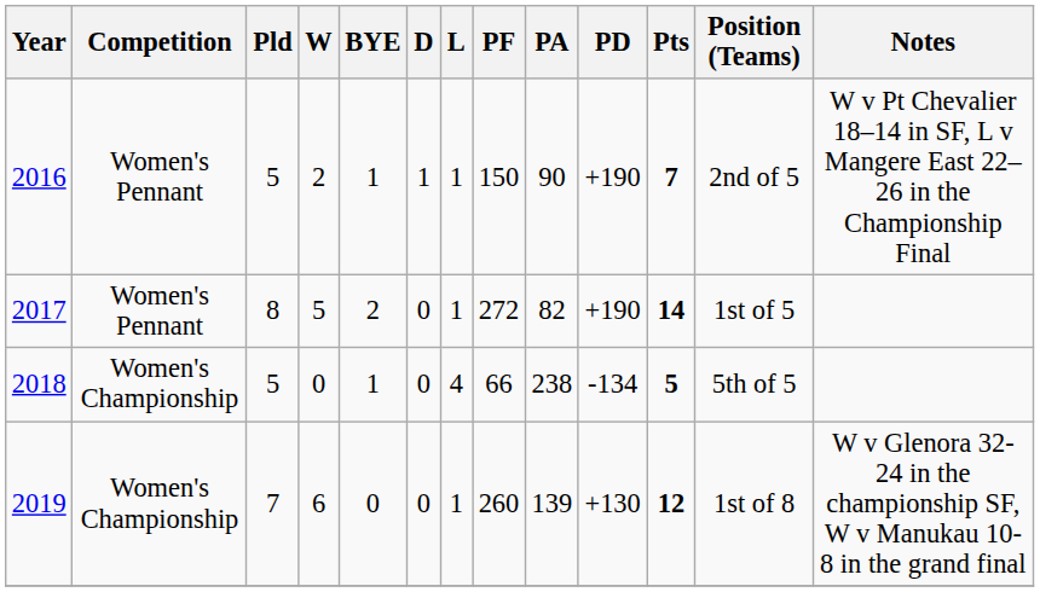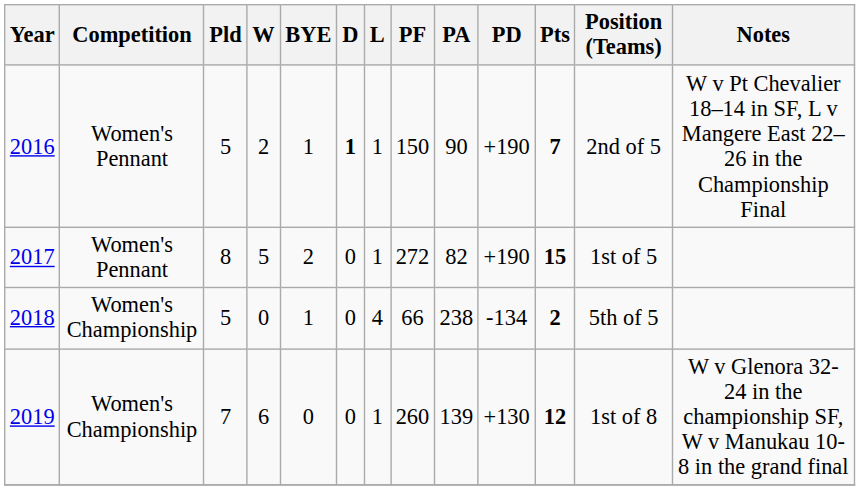 <table class="wikitable" style="text-align:center;">
 <tr>
 <th width=20>Year</th>
 <th width=120 abbr="Competition">Competition</th>
 <th width=20 abbr="Played">Pld</th>
 <th width=20 abbr="Won">W</th>
 <th width=20 abbr="Bye">BYE</th>
 <th width=20 abbr="Drawn">D</th>
 <th width=20 abbr="Lost">L</th>
 <th width=20 abbr="Points for">PF</th>
 <th width=20 abbr="Points against">PA</th>
 <th width=20 abbr="Points difference">PD</th>
 <th width=20 abbr="Points">Pts</th>
 <th width=130>Position (Teams)</th>
 <th width=420>Notes</th>
 </tr>
 <tr>
 <td style="text-align:left;"><a href='#'>2016</a></td>
 <td>Women's Pennant</td>
 <td>5</td>
 <td>2</td>
 <td>1</td>
-<td>1</td>
+<td><strong>1</strong></td>
 <td>1</td>
 <td>150</td>
 <td>90</td>
 <td>+190</td>
 <td><strong>7</strong></td>
 <td>2nd of 5</td>
 <td>W v Pt Chevalier 18–14 in SF, L v Mangere East 22–26 in the Championship Final</td>
 </tr>
 <tr>
 <td style="text-align:left;"><a href='#'>2017</a></td>
 <td>Women's Pennant</td>
 <td>8</td>
 <td>5</td>
 <td>2</td>
 <td>0</td>
 <td>1</td>
 <td>272</td>
 <td>82</td>
 <td>+190</td>
-<td><strong>14</strong></td>
+<td><strong>15</strong></td>
 <td>1st of 5</td>
 <td></td>
 </tr>
 <tr>
 <td style="text-align:left;"><a href='#'>2018</a></td>
 <td>Women's Championship</td>
 <td>5</td>
 <td>0</td>
 <td>1</td>
 <td>0</td>
 <td>4</td>
 <td>66</td>
 <td>238</td>
 <td>-134</td>
-<td><strong>5</strong></td>
+<td><strong>2</strong></td>
 <td>5th of 5</td>
 <td></td>
 </tr>
 <tr>
 <td style="text-align:left;"><a href='#'>2019</a></td>
 <td>Women's Championship</td>
 <td>7</td>
 <td>6</td>
 <td>0</td>
 <td>0</td>
 <td>1</td>
 <td>260</td>
 <td>139</td>
 <td>+130</td>
 <td><strong>12</strong></td>
 <td>1st of 8</td>
 <td>W v Glenora 32-24 in the championship SF, W v Manukau 10-8 in the grand final</td>
 </tr>
 <tr>
 </tr>
 </table>
